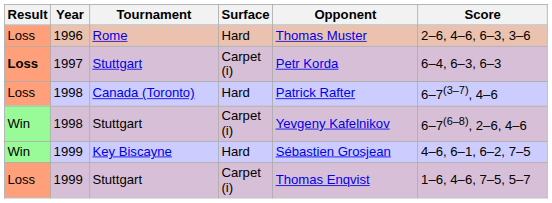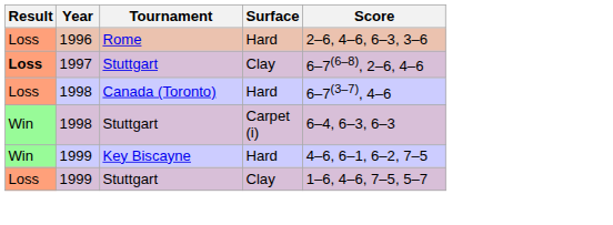 <table class="sortable wikitable">
 <tr>
 <th style="width:40px">Result</th>
 <th style="width:40px">Year</th>
 <th style="width:150px;">Tournament</th>
 <th style="width:55px">Surface</th>
-<th style="width:170px">Opponent</th>
 <th style="width:150px"  class="unsortable">Score</th>
 </tr>
 <tr style="background:#ebc2af;">
 <td style="background:#ffa07a;">Loss</td>
 <td>1996</td>
 <td><a href='#'>Rome</a></td>
 <td>Hard</td>
-<td> <a href='#'>Thomas Muster</a></td>
 <td>2–6, 4–6, 6–3, 3–6</td>
 </tr>
 <tr bgcolor=thistle>
 <td style="background:#ffa07a;"><strong>Loss</strong></td>
 <td>1997</td>
 <td><a href='#'>Stuttgart</a></td>
-<td>Carpet (i)</td>
-<td> <a href='#'>Petr Korda</a></td>
-<td>6–4, 6–3, 6–3</td>
+<td>Clay</td>
+<td>6–7<sup>(6–8)</sup>, 2–6, 4–6</td>
 </tr>
 <tr bgcolor=ccccff>
 <td style="background:#ffa07a;">Loss</td>
 <td>1998</td>
 <td><a href='#'>Canada (Toronto)</a></td>
 <td>Hard</td>
-<td> <a href='#'>Patrick Rafter</a></td>
 <td>6–7<sup>(3–7)</sup>, 4–6</td>
 </tr>
 <tr bgcolor=thistle>
 <td style="background:#98fb98;">Win</td>
 <td>1998</td>
 <td>Stuttgart</td>
 <td>Carpet (i)</td>
-<td> <a href='#'>Yevgeny Kafelnikov</a></td>
-<td>6–7<sup>(6–8)</sup>, 2–6, 4–6</td>
+<td>6–4, 6–3, 6–3</td>
 </tr>
 <tr bgcolor=ccccff>
 <td style="background:#98fb98;">Win</td>
 <td>1999</td>
 <td><a href='#'>Key Biscayne</a></td>
 <td>Hard</td>
-<td> <a href='#'>Sébastien Grosjean</a></td>
 <td>4–6, 6–1, 6–2, 7–5</td>
 </tr>
 <tr bgcolor=thistle>
 <td style="background:#ffa07a;">Loss</td>
 <td>1999</td>
 <td>Stuttgart</td>
-<td>Carpet (i)</td>
-<td> <a href='#'>Thomas Enqvist</a></td>
+<td>Clay</td>
 <td>1–6, 4–6, 7–5, 5–7</td>
 </tr>
 </table>
